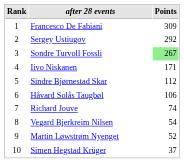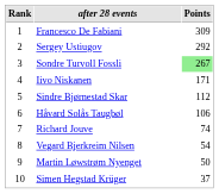 <table cellspacing="1" cellpadding="3" style="border:1px solid #AAAAAA;font-size:86%">
 <tr style="background-color: #E4E4E4;">
 <th style="border-bottom:1px solid #AAAAAA" width=10>Rank</th>
 <th style="border-bottom:1px solid #AAAAAA" width=200><em>after 28 events</em></th>
 <th style="border-bottom:1px solid #AAAAAA" width=20 align=right>Points</th>
 </tr>
 <tr>
 <td align=center>1</td>
 <td> <a href='#'>Francesco De Fabiani</a></td>
 <td align=right>309</td>
 </tr>
 <tr>
 <td align=center>2</td>
 <td> <a href='#'>Sergey Ustiugov</a></td>
 <td align=right>292</td>
 </tr>
 <tr>
 <td align=center>3</td>
 <td> <a href='#'>Sondre Turvoll Fossli</a></td>
 <td align=right style="background: lightgreen;">267</td>
 </tr>
 <tr>
 <td align=center>4</td>
 <td> <a href='#'>Iivo Niskanen</a></td>
 <td align=right>171</td>
 </tr>
 <tr>
 <td align=center>5</td>
 <td> <a href='#'>Sindre Bjørnestad Skar</a></td>
 <td align=right>112</td>
 </tr>
 <tr>
 <td align=center>6</td>
 <td> <a href='#'>Håvard Solås Taugbøl</a></td>
 <td align=right>106</td>
 </tr>
 <tr>
 <td align=center>7</td>
 <td> <a href='#'>Richard Jouve</a></td>
 <td align=right>74</td>
 </tr>
 <tr>
 <td align=center>8</td>
 <td> <a href='#'>Vegard Bjerkreim Nilsen</a></td>
 <td align=right>54</td>
 </tr>
 <tr>
 <td align=center>9</td>
 <td> <a href='#'>Martin Løwstrøm Nyenget</a></td>
-<td align=right>52</td>
+<td align=right>50</td>
 </tr>
 <tr>
 <td align=center>10</td>
 <td> <a href='#'>Simen Hegstad Krüger</a></td>
 <td align=right>37</td>
 </tr>
 </table>
